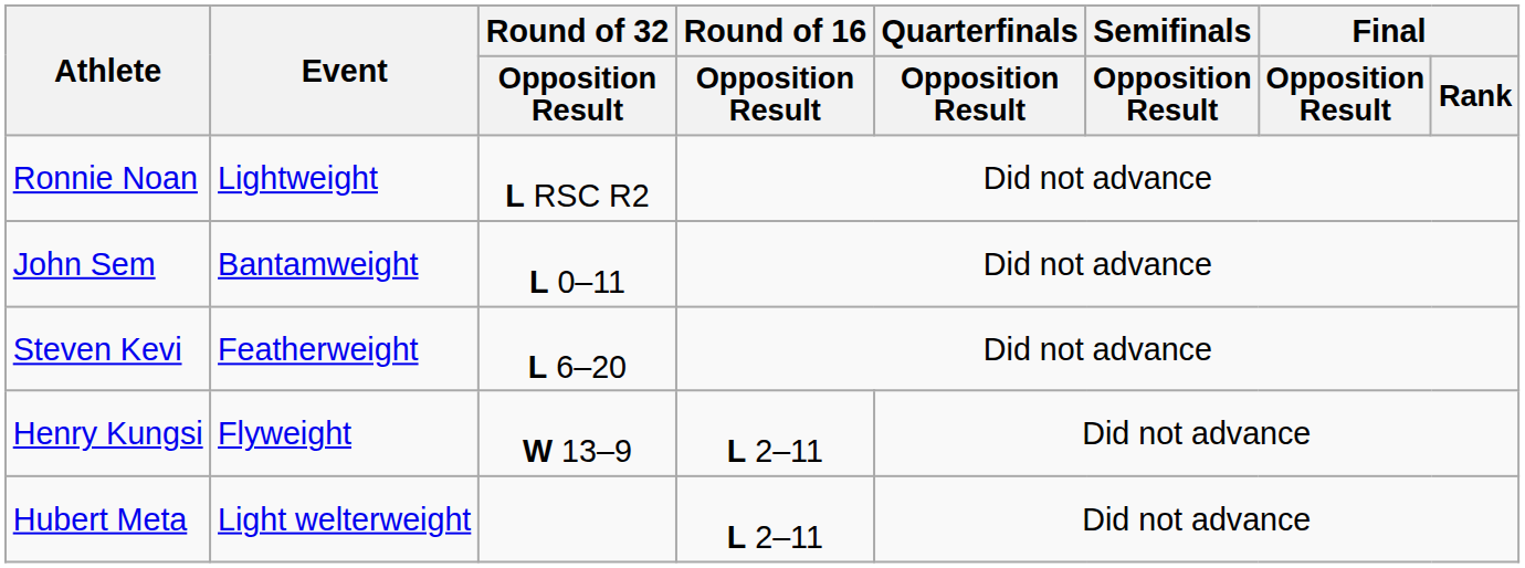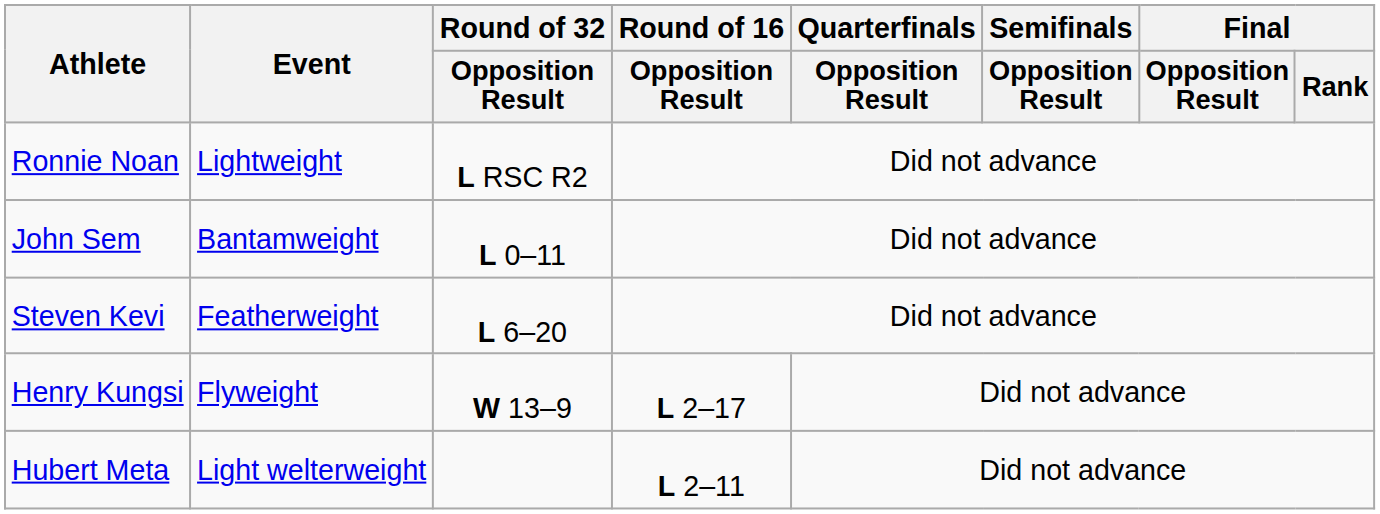 <table class="wikitable" style="font-size:90%">
 <tr>
 <th rowspan="2">Athlete</th>
 <th rowspan="2">Event</th>
 <th>Round of 32</th>
 <th>Round of 16</th>
 <th>Quarterfinals</th>
 <th>Semifinals</th>
 <th colspan=2>Final</th>
 </tr>
 <tr style="font-size:95%">
 <th>Opposition<br>Result</th>
 <th>Opposition<br>Result</th>
 <th>Opposition<br>Result</th>
 <th>Opposition<br>Result</th>
 <th>Opposition<br>Result</th>
 <th>Rank</th>
 </tr>
 <tr align=center>
 <td align=left><a href='#'>Ronnie Noan</a></td>
 <td align=left><a href='#'>Lightweight</a></td>
 <td><br><strong>L</strong> RSC R2</td>
 <td colspan=5>Did not advance</td>
 </tr>
 <tr align=center>
 <td align=left><a href='#'>John Sem</a></td>
 <td align=left><a href='#'>Bantamweight</a></td>
 <td><br><strong>L</strong> 0–11</td>
 <td colspan=5>Did not advance</td>
 </tr>
 <tr align=center>
 <td align=left><a href='#'>Steven Kevi</a></td>
 <td align=left><a href='#'>Featherweight</a></td>
 <td><br><strong>L</strong> 6–20</td>
 <td colspan=5>Did not advance</td>
 </tr>
 <tr align=center>
 <td align=left><a href='#'>Henry Kungsi</a></td>
 <td align=left><a href='#'>Flyweight</a></td>
 <td><br><strong>W</strong> 13–9</td>
-<td><br><strong>L</strong> 2–11</td>
+<td><br><strong>L</strong> 2–17</td>
 <td colspan=4>Did not advance</td>
 </tr>
 <tr align=center>
 <td align=left><a href='#'>Hubert Meta</a></td>
 <td align=left><a href='#'>Light welterweight</a></td>
 <td></td>
 <td><br><strong>L</strong> 2–11</td>
 <td colspan=4>Did not advance</td>
 </tr>
 </table>
